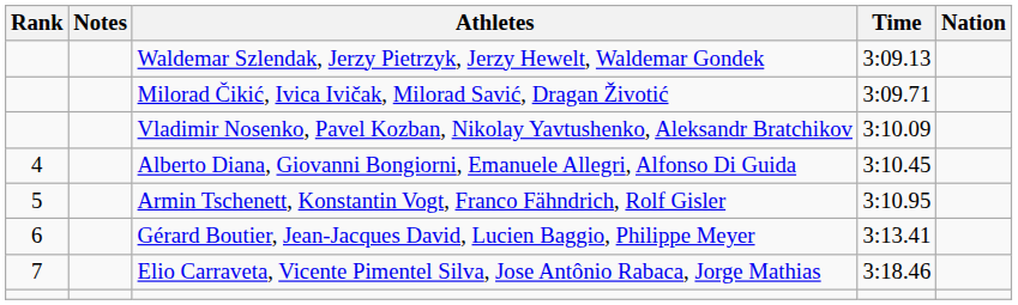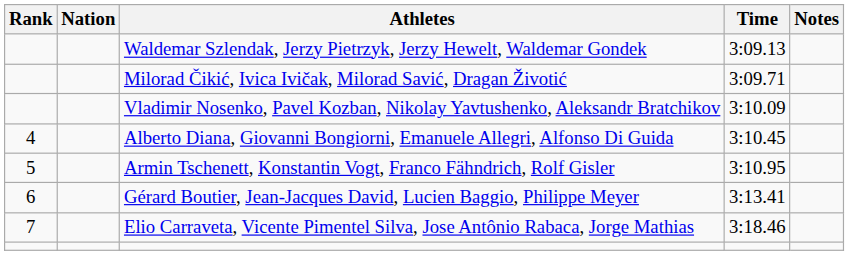 <table class="wikitable sortable" style="text-align:center">
 <tr>
 <th>Rank</th>
-<th>Notes</th>
+<th>Nation</th>
 <th>Athletes</th>
 <th>Time</th>
-<th>Nation</th>
+<th>Notes</th>
 </tr>
 <tr>
 <td></td>
-<td></td>
+<td align=left></td>
 <td align=left><a href='#'>Waldemar Szlendak</a>, <a href='#'>Jerzy Pietrzyk</a>, <a href='#'>Jerzy Hewelt</a>, <a href='#'>Waldemar Gondek</a></td>
 <td>3:09.13</td>
-<td align=left></td>
+<td></td>
 </tr>
 <tr>
 <td></td>
-<td></td>
+<td align=left></td>
 <td align=left><a href='#'>Milorad Čikić</a>, <a href='#'>Ivica Ivičak</a>, <a href='#'>Milorad Savić</a>, <a href='#'>Dragan Životić</a></td>
 <td>3:09.71</td>
-<td align=left></td>
+<td></td>
 </tr>
 <tr>
 <td></td>
-<td></td>
+<td align=left></td>
 <td align=left><a href='#'>Vladimir Nosenko</a>, <a href='#'>Pavel Kozban</a>, <a href='#'>Nikolay Yavtushenko</a>, <a href='#'>Aleksandr Bratchikov</a></td>
 <td>3:10.09</td>
-<td align=left></td>
+<td></td>
 </tr>
 <tr>
 <td>4</td>
-<td></td>
+<td align=left></td>
 <td align=left><a href='#'>Alberto Diana</a>, <a href='#'>Giovanni Bongiorni</a>, <a href='#'>Emanuele Allegri</a>, <a href='#'>Alfonso Di Guida</a></td>
 <td>3:10.45</td>
-<td align=left></td>
+<td></td>
 </tr>
 <tr>
 <td>5</td>
-<td></td>
+<td align=left></td>
 <td align=left><a href='#'>Armin Tschenett</a>, <a href='#'>Konstantin Vogt</a>, <a href='#'>Franco Fähndrich</a>, <a href='#'>Rolf Gisler</a></td>
 <td>3:10.95</td>
-<td align=left></td>
+<td></td>
 </tr>
 <tr>
 <td>6</td>
-<td></td>
+<td align=left></td>
 <td align=left><a href='#'>Gérard Boutier</a>, <a href='#'>Jean-Jacques David</a>, <a href='#'>Lucien Baggio</a>, <a href='#'>Philippe Meyer</a></td>
 <td>3:13.41</td>
-<td align=left></td>
+<td></td>
 </tr>
 <tr>
 <td>7</td>
-<td></td>
+<td align=left></td>
 <td align=left><a href='#'>Elio Carraveta</a>, <a href='#'>Vicente Pimentel Silva</a>, <a href='#'>Jose Antônio Rabaca</a>, <a href='#'>Jorge Mathias</a></td>
 <td>3:18.46</td>
-<td align=left></td>
+<td></td>
 </tr>
 <tr>
 <td></td>
-<td></td>
+<td align=left></td>
 <td align=left></td>
 <td></td>
-<td align=left></td>
+<td></td>
 </tr>
 </table>
